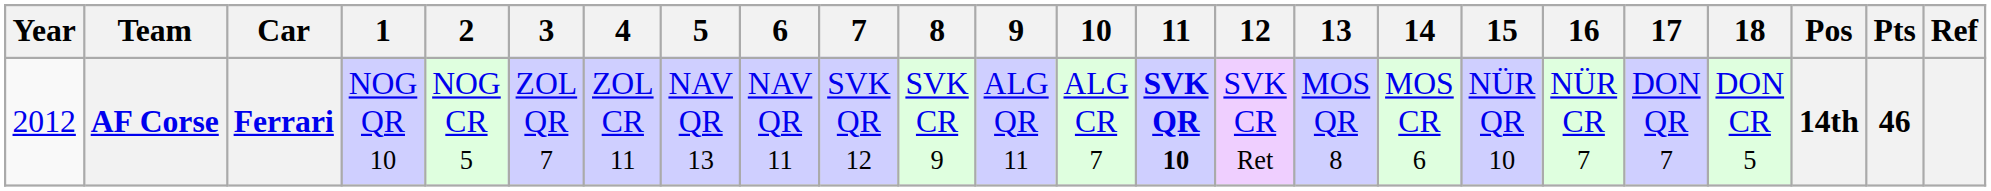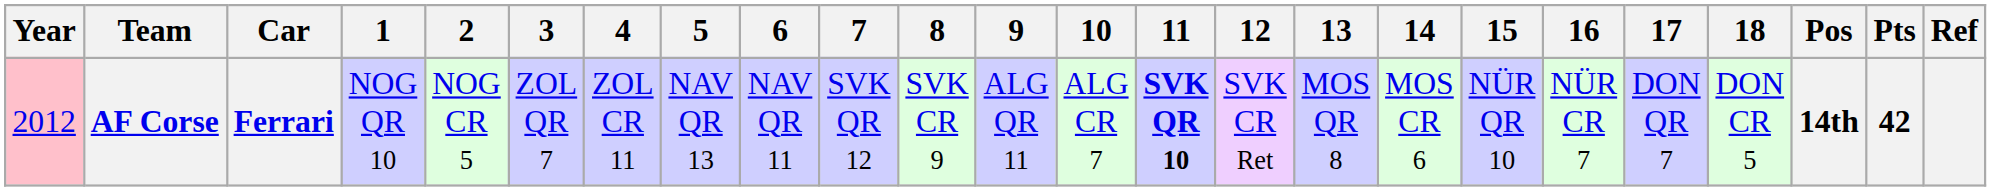 <table class="wikitable" border="1" style="text-align:center; font-size:90%;">
 <tr>
 <th>Year</th>
 <th>Team</th>
 <th>Car</th>
 <th>1</th>
 <th>2</th>
 <th>3</th>
 <th>4</th>
 <th>5</th>
 <th>6</th>
 <th>7</th>
 <th>8</th>
 <th>9</th>
 <th>10</th>
 <th>11</th>
 <th>12</th>
 <th>13</th>
 <th>14</th>
 <th>15</th>
 <th>16</th>
 <th>17</th>
 <th>18</th>
 <th>Pos</th>
 <th>Pts</th>
 <th>Ref</th>
 </tr>
 <tr>
-<td><a href='#'>2012</a></td>
+<td style="background: pink;"><a href='#'>2012</a></td>
 <th><a href='#'>AF Corse</a></th>
 <th><a href='#'>Ferrari</a></th>
 <td style="background:#CFCFFF;"><a href='#'>NOG<br>QR</a><br><small>10<br></small></td>
 <td style="background:#DFFFDF;"><a href='#'>NOG<br>CR</a><br><small>5<br></small></td>
 <td style="background:#CFCFFF;"><a href='#'>ZOL<br>QR</a><br><small>7<br></small></td>
 <td style="background:#CFCFFF;"><a href='#'>ZOL<br>CR</a><br><small>11<br></small></td>
 <td style="background:#CFCFFF;"><a href='#'>NAV<br>QR</a><br><small>13<br></small></td>
 <td style="background:#CFCFFF;"><a href='#'>NAV<br>QR</a><br><small>11<br></small></td>
 <td style="background:#CFCFFF;"><a href='#'>SVK<br>QR</a><br><small>12<br></small></td>
 <td style="background:#DFFFDF;"><a href='#'>SVK<br>CR</a><br><small>9<br></small></td>
 <td style="background:#CFCFFF;"><a href='#'>ALG<br>QR</a><br><small>11<br></small></td>
 <td style="background:#DFFFDF;"><a href='#'>ALG<br>CR</a><br><small>7<br></small></td>
 <td style="background:#CFCFFF;"><strong><a href='#'>SVK<br>QR</a><br><small>10<br></small></strong></td>
 <td style="background:#EFCFFF;"><a href='#'>SVK<br>CR</a><br><small>Ret<br></small></td>
 <td style="background:#CFCFFF;"><a href='#'>MOS<br>QR</a><br><small>8<br></small></td>
 <td style="background:#DFFFDF;"><a href='#'>MOS<br>CR</a><br><small>6<br></small></td>
 <td style="background:#CFCFFF;"><a href='#'>NÜR<br>QR</a><br><small>10<br></small></td>
 <td style="background:#DFFFDF;"><a href='#'>NÜR<br>CR</a><br><small>7<br></small></td>
 <td style="background:#CFCFFF;"><a href='#'>DON<br>QR</a><br><small>7<br></small></td>
 <td style="background:#DFFFDF;"><a href='#'>DON<br>CR</a><br><small>5<br></small></td>
 <th>14th</th>
-<th>46</th>
+<th>42</th>
 <th></th>
 </tr>
 </table>
